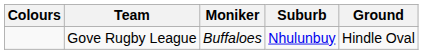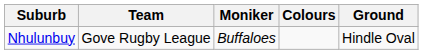 <table class="wikitable sortable">
 <tr>
-<th>Colours</th>
+<th>Suburb</th>
 <th>Team</th>
 <th>Moniker</th>
-<th>Suburb</th>
+<th>Colours</th>
 <th>Ground</th>
 </tr>
 <tr>
-<td></td>
+<td><a href='#'>Nhulunbuy</a></td>
 <td>Gove Rugby League</td>
 <td><em>Buffaloes</em></td>
-<td><a href='#'>Nhulunbuy</a></td>
+<td></td>
 <td>Hindle Oval</td>
 </tr>
 </table>
